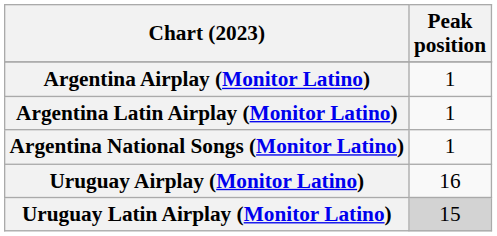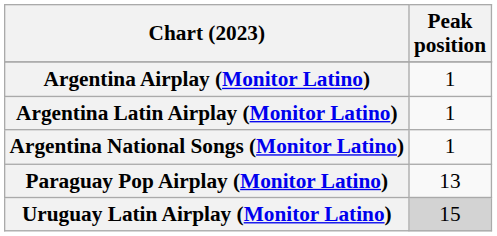 <table class="wikitable sortable plainrowheaders" style="text-align:center">
 <tr>
 <th scope="col">Chart (2023)</th>
 <th scope="col">Peak<br>position</th>
 </tr>
 <tr>
 </tr>
 <tr>
 <th scope="row">Argentina Airplay (<a href='#'>Monitor Latino</a>)</th>
 <td>1</td>
 </tr>
 <tr>
 <th scope="row">Argentina Latin Airplay (<a href='#'>Monitor Latino</a>)</th>
 <td>1</td>
 </tr>
 <tr>
 <th scope="row">Argentina National Songs (<a href='#'>Monitor Latino</a>)</th>
 <td>1</td>
 </tr>
 <tr>
-<th scope="row">Uruguay Airplay (<a href='#'>Monitor Latino</a>)</th>
-<td>16</td>
+<th scope="row">Paraguay Pop Airplay (<a href='#'>Monitor Latino</a>)</th>
+<td>13</td>
 </tr>
 <tr>
 <th scope="row">Uruguay Latin Airplay (<a href='#'>Monitor Latino</a>)</th>
 <td style="background: lightgrey;">15</td>
 </tr>
 </table>
